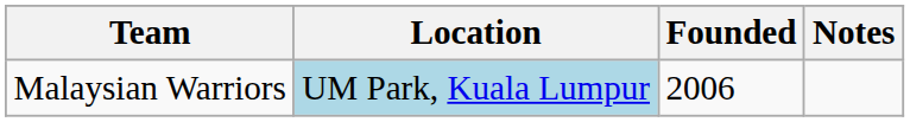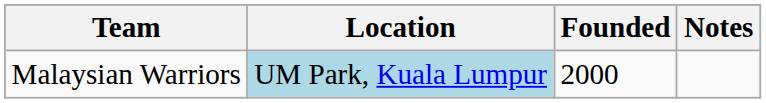 <table class="wikitable">
 <tr>
 <th>Team</th>
 <th>Location</th>
 <th>Founded</th>
 <th>Notes</th>
 </tr>
 <tr>
 <td>Malaysian Warriors</td>
 <td style="background: lightblue;">UM Park, <a href='#'>Kuala Lumpur</a></td>
-<td>2006</td>
+<td>2000</td>
 <td></td>
 </tr>
 </table>
